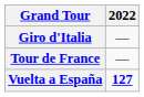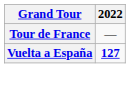 <table class="wikitable plainrowheaders">
 <tr>
 <th scope="col"><a href='#'>Grand Tour</a></th>
 <th scope="col">2022</th>
-</tr>
-<tr style="text-align:center;">
-<th scope="row"> <a href='#'>Giro d'Italia</a></th>
-<td>—</td>
 </tr>
 <tr style="text-align:center;">
 <th scope="row"> <a href='#'>Tour de France</a></th>
 <td>—</td>
 </tr>
 <tr style="text-align:center;">
 <th scope="row"> <a href='#'>Vuelta a España</a></th>
 <td><strong><a href='#'>127</a></strong></td>
 </tr>
 </table>
